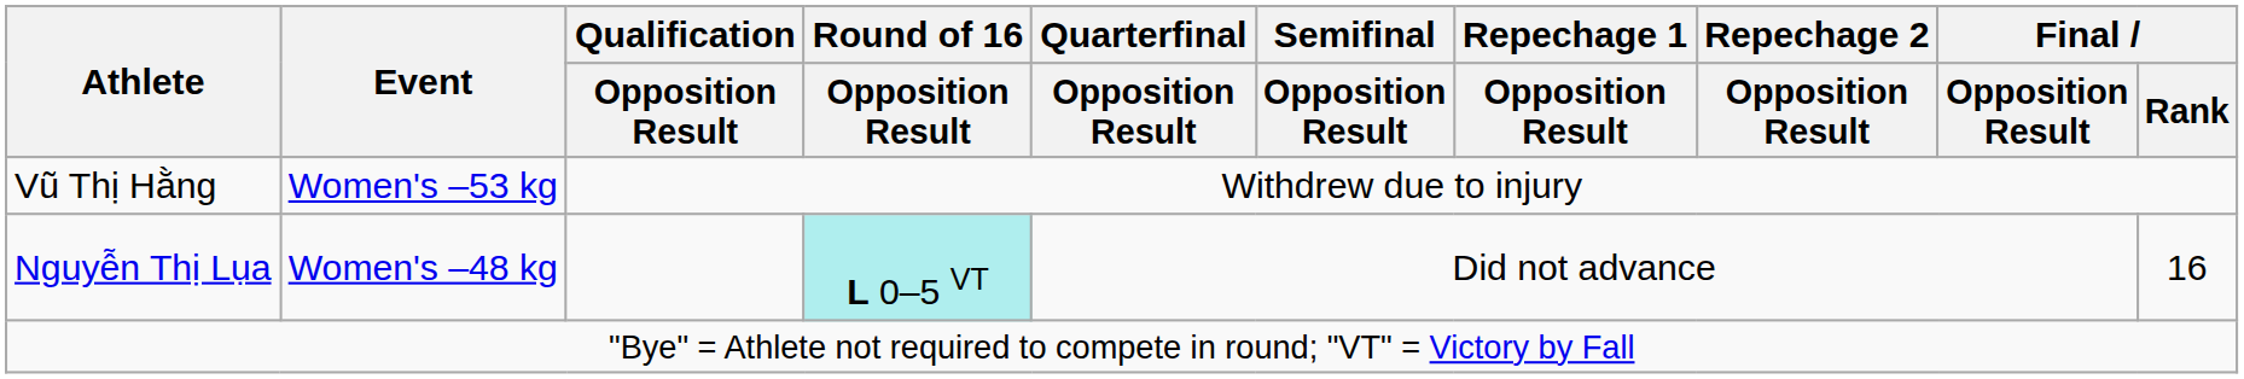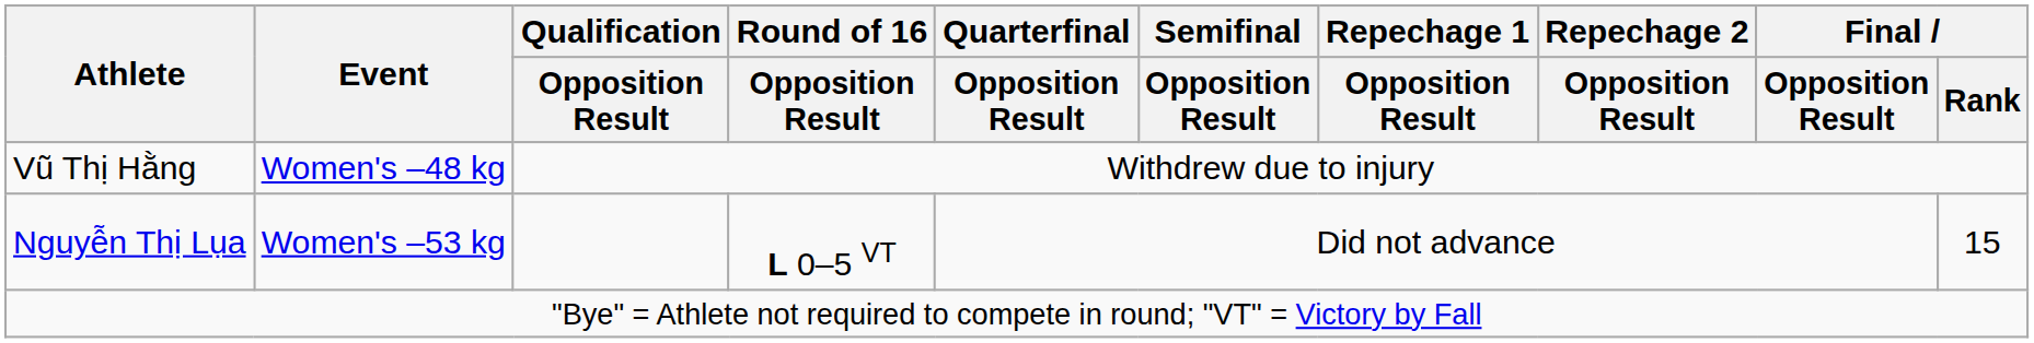 <table class="wikitable" style="font-size:92%">
 <tr>
 <th rowspan="2">Athlete</th>
 <th rowspan="2">Event</th>
 <th>Qualification</th>
 <th>Round of 16</th>
 <th>Quarterfinal</th>
 <th>Semifinal</th>
 <th>Repechage 1</th>
 <th>Repechage 2</th>
 <th colspan="2">Final / </th>
 </tr>
 <tr style="font-size: 95%">
 <th>Opposition <br> Result</th>
 <th>Opposition <br> Result</th>
 <th>Opposition <br> Result</th>
 <th>Opposition <br> Result</th>
 <th>Opposition <br> Result</th>
 <th>Opposition <br> Result</th>
 <th>Opposition <br> Result</th>
 <th>Rank</th>
 </tr>
 <tr align="center">
 <td align="left">Vũ Thị Hằng</td>
-<td align="left"><a href='#'>Women's –53 kg</a></td>
+<td align="left"><a href='#'>Women's –48 kg</a></td>
 <td colspan="8">Withdrew due to injury</td>
 </tr>
 <tr align="center">
 <td align="left"><a href='#'>Nguyễn Thị Lụa</a></td>
-<td align="left"><a href='#'>Women's –48 kg</a></td>
+<td align="left"><a href='#'>Women's –53 kg</a></td>
 <td></td>
-<td style="background: paleturquoise;"> <br> <strong>L</strong> 0–5 <sup>VT</sup></td>
+<td> <br> <strong>L</strong> 0–5 <sup>VT</sup></td>
 <td colspan="5">Did not advance</td>
-<td>16</td>
+<td>15</td>
 </tr>
 <tr>
 <td colspan="10" style="font-size:90%; text-align:center;">"Bye" = Athlete not required to compete in round; "VT" = <a href='#'>Victory by Fall</a></td>
 </tr>
 </table>
